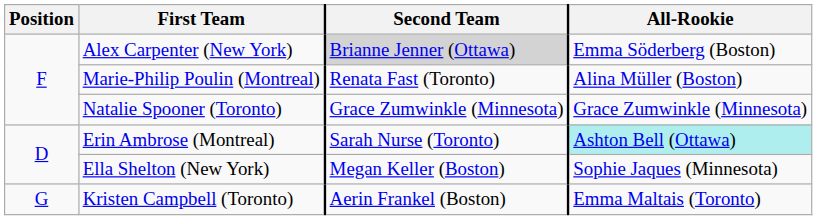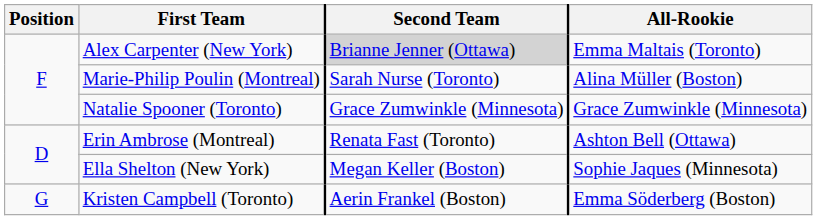 <table class="wikitable">
 <tr>
 <th>Position</th>
 <th>First Team</th>
 <th style="border-left:2px solid black">Second Team</th>
 <th style="border-left:2px solid black">All-Rookie</th>
 </tr>
 <tr>
 <td rowspan="3" align=center><a href='#'>F</a></td>
 <td><a href='#'>Alex Carpenter</a> (<a href='#'>New York</a>)</td>
 <td style="background: lightgrey; border-left:2px solid black"><a href='#'>Brianne Jenner</a> (<a href='#'>Ottawa</a>)</td>
-<td style="border-left:2px solid black"><a href='#'>Emma Söderberg</a> (Boston)</td>
+<td style="border-left:2px solid black"><a href='#'>Emma Maltais</a> (<a href='#'>Toronto</a>)</td>
 </tr>
 <tr>
 <td><a href='#'>Marie-Philip Poulin</a> (<a href='#'>Montreal</a>)</td>
-<td style="border-left:2px solid black"><a href='#'>Renata Fast</a> (Toronto)</td>
+<td style="border-left:2px solid black"><a href='#'>Sarah Nurse</a> (<a href='#'>Toronto</a>)</td>
 <td style="border-left:2px solid black"><a href='#'>Alina Müller</a> (<a href='#'>Boston</a>)</td>
 </tr>
 <tr>
 <td><a href='#'>Natalie Spooner</a> (<a href='#'>Toronto</a>)</td>
 <td style="border-left:2px solid black"><a href='#'>Grace Zumwinkle</a> (<a href='#'>Minnesota</a>)</td>
 <td style="border-left:2px solid black"><a href='#'>Grace Zumwinkle</a> (<a href='#'>Minnesota</a>)</td>
 </tr>
 <tr>
 <td rowspan="2" align=center><a href='#'>D</a></td>
 <td><a href='#'>Erin Ambrose</a> (Montreal)</td>
-<td style="border-left:2px solid black"><a href='#'>Sarah Nurse</a> (<a href='#'>Toronto</a>)</td>
-<td style="background: paleturquoise; border-left:2px solid black"><a href='#'>Ashton Bell</a> (<a href='#'>Ottawa</a>)</td>
+<td style="border-left:2px solid black"><a href='#'>Renata Fast</a> (Toronto)</td>
+<td style="border-left:2px solid black"><a href='#'>Ashton Bell</a> (<a href='#'>Ottawa</a>)</td>
 </tr>
 <tr>
 <td><a href='#'>Ella Shelton</a> (New York)</td>
 <td style="border-left:2px solid black"><a href='#'>Megan Keller</a> (<a href='#'>Boston</a>)</td>
 <td style="border-left:2px solid black"><a href='#'>Sophie Jaques</a> (Minnesota)</td>
 </tr>
 <tr>
 <td align=center><a href='#'>G</a></td>
 <td><a href='#'>Kristen Campbell</a> (Toronto)</td>
 <td style="border-left:2px solid black"><a href='#'>Aerin Frankel</a> (Boston)</td>
-<td style="border-left:2px solid black"><a href='#'>Emma Maltais</a> (<a href='#'>Toronto</a>)</td>
+<td style="border-left:2px solid black"><a href='#'>Emma Söderberg</a> (Boston)</td>
 </tr>
 </table>
